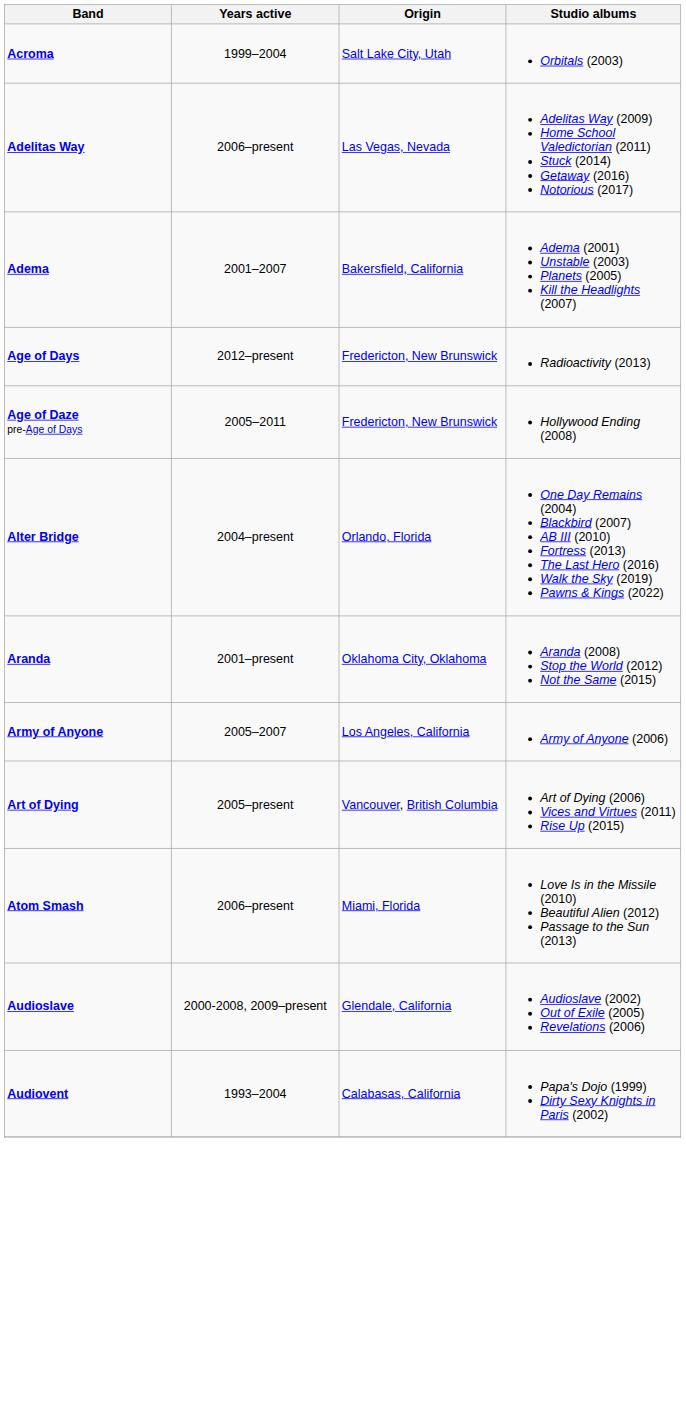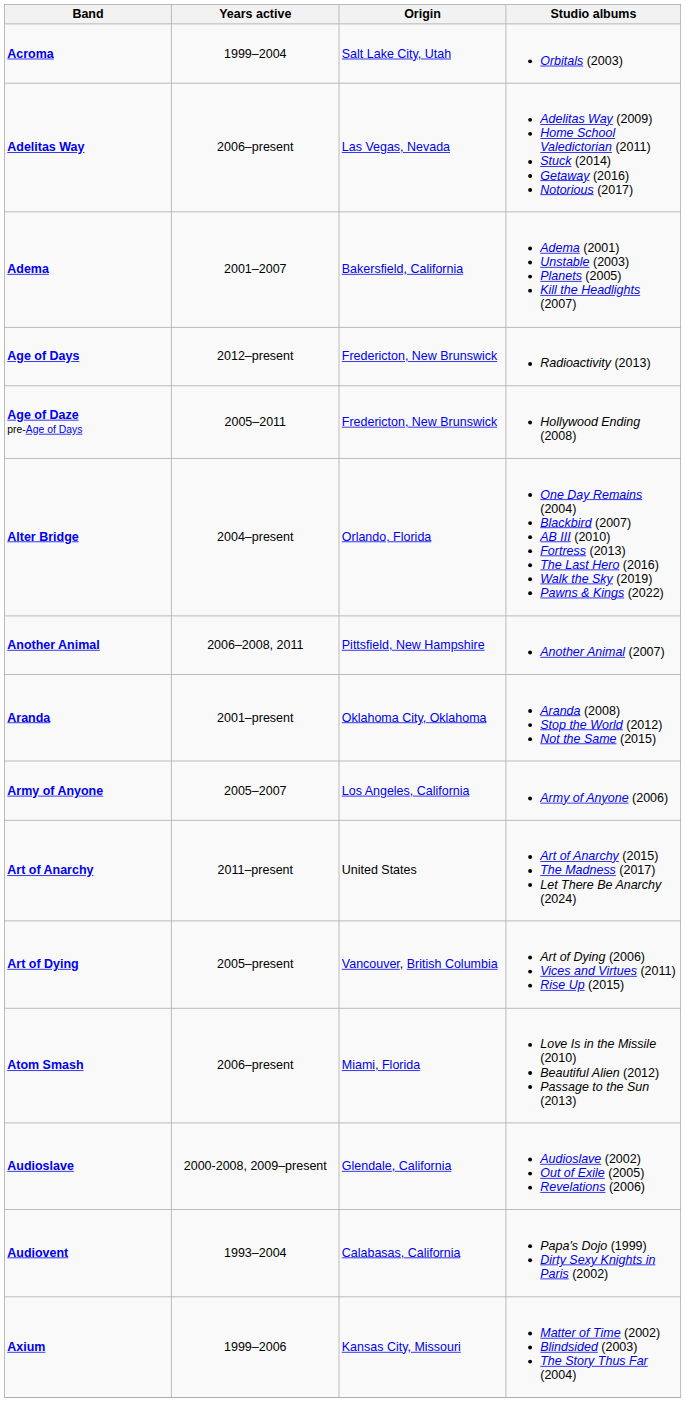 <table class="wikitable sortable">
 <tr>
 <th style="width:15%;">Band</th>
 <th style="width:15%;">Years active</th>
 <th style="width:15%;">Origin</th>
 <th style="width:15%;">Studio albums</th>
 </tr>
 <tr>
 <td><strong><a href='#'>Acroma</a></strong></td>
 <td style="text-align:center;">1999–2004</td>
 <td><a href='#'>Salt Lake City, Utah</a></td>
 <td><br><ul><li><em><a href='#'>Orbitals</a></em> (2003)</li></ul></td>
 </tr>
 <tr>
 <td><strong><a href='#'>Adelitas Way</a></strong></td>
 <td style="text-align:center;">2006–present</td>
 <td><a href='#'>Las Vegas, Nevada</a></td>
 <td><br><ul><li><em><a href='#'>Adelitas Way</a></em> (2009)</li><li><em><a href='#'>Home School Valedictorian</a></em> (2011)</li><li><em><a href='#'>Stuck</a></em> (2014)</li><li><em><a href='#'>Getaway</a></em> (2016)</li><li><a href='#'><em>Notorious</em></a> (2017)</li></ul></td>
 </tr>
 <tr>
 <td><strong><a href='#'>Adema</a></strong></td>
 <td style="text-align:center;">2001–2007</td>
 <td><a href='#'>Bakersfield, California</a></td>
 <td><br><ul><li><em><a href='#'>Adema</a></em> (2001)</li><li><em><a href='#'>Unstable</a></em> (2003)</li><li><em><a href='#'>Planets</a></em> (2005)</li><li><em><a href='#'>Kill the Headlights</a></em> (2007)</li></ul></td>
 </tr>
 <tr>
 <td><strong><a href='#'>Age of Days</a></strong></td>
 <td style="text-align:center;">2012–present</td>
 <td><a href='#'>Fredericton, New Brunswick</a></td>
 <td><br><ul><li><em>Radioactivity</em> (2013)</li></ul></td>
 </tr>
 <tr>
 <td><strong><a href='#'>Age of Daze</a></strong><br> <small>pre-<a href='#'>Age of Days</a></small></td>
 <td style="text-align:center;">2005–2011</td>
 <td><a href='#'>Fredericton, New Brunswick</a></td>
 <td><br><ul><li><em>Hollywood Ending</em> (2008)</li></ul></td>
 </tr>
 <tr>
 <td><strong><a href='#'>Alter Bridge</a></strong></td>
 <td style="text-align:center;">2004–present</td>
 <td><a href='#'>Orlando, Florida</a></td>
 <td><br><ul><li><em><a href='#'>One Day Remains</a></em> (2004)</li><li><em><a href='#'>Blackbird</a></em> (2007)</li><li><em><a href='#'>AB III</a></em> (2010)</li><li><em><a href='#'>Fortress</a></em> (2013)</li><li><em><a href='#'>The Last Hero</a></em> (2016)</li><li><em><a href='#'>Walk the Sky</a></em> (2019)</li><li><em><a href='#'>Pawns & Kings</a></em> (2022)</li></ul></td>
 </tr>
 <tr>
+<td><strong><a href='#'>Another Animal</a></strong></td>
+<td style="text-align:center;">2006–2008, 2011</td>
+<td><a href='#'>Pittsfield, New Hampshire</a></td>
+<td><br><ul><li><em><a href='#'>Another Animal</a></em> (2007)</li></ul></td>
+</tr>
+<tr>
 <td><strong><a href='#'>Aranda</a></strong></td>
 <td style="text-align:center;">2001–present</td>
 <td><a href='#'>Oklahoma City, Oklahoma</a></td>
 <td><br><ul><li><em><a href='#'>Aranda</a></em> (2008)</li><li><em><a href='#'>Stop the World</a></em> (2012)</li><li><em><a href='#'>Not the Same</a></em> (2015)</li></ul></td>
 </tr>
 <tr>
 <td><strong><a href='#'>Army of Anyone</a></strong></td>
 <td style="text-align:center;">2005–2007</td>
 <td><a href='#'>Los Angeles, California</a></td>
 <td><br><ul><li><em><a href='#'>Army of Anyone</a></em> (2006)</li></ul></td>
+</tr>
+<tr>
+<td><strong><a href='#'>Art of Anarchy</a></strong></td>
+<td style="text-align:center;">2011–present</td>
+<td>United States</td>
+<td><br><ul><li><em><a href='#'>Art of Anarchy</a></em> (2015)</li><li><em><a href='#'>The Madness</a></em> (2017)</li><li><em>Let There Be Anarchy</em> (2024)</li></ul></td>
 </tr>
 <tr>
 <td><strong><a href='#'>Art of Dying</a></strong></td>
 <td style="text-align:center;">2005–present</td>
 <td><a href='#'>Vancouver</a>, <a href='#'>British Columbia</a></td>
 <td><br><ul><li><em>Art of Dying</em> (2006)</li><li><em><a href='#'>Vices and Virtues</a></em> (2011)</li><li><a href='#'><em>Rise Up</em></a> (2015)</li></ul></td>
 </tr>
 <tr>
 <td><strong><a href='#'>Atom Smash</a></strong></td>
 <td style="text-align:center;">2006–present</td>
 <td><a href='#'>Miami, Florida</a></td>
 <td><br><ul><li><em>Love Is in the Missile</em> (2010)</li><li><em>Beautiful Alien</em> (2012)</li><li><em>Passage to the Sun</em> (2013)</li></ul></td>
 </tr>
 <tr>
 <td><strong><a href='#'>Audioslave</a></strong></td>
 <td style="text-align:center;">2000-2008, 2009–present</td>
 <td><a href='#'>Glendale, California</a></td>
 <td><br><ul><li><em><a href='#'>Audioslave</a></em> (2002)</li><li><em><a href='#'>Out of Exile</a></em> (2005)</li><li><em><a href='#'>Revelations</a></em> (2006)</li></ul></td>
 </tr>
 <tr>
 <td><strong><a href='#'>Audiovent</a></strong></td>
 <td style="text-align:center;">1993–2004</td>
 <td><a href='#'>Calabasas, California</a></td>
 <td><br><ul><li><em>Papa's Dojo</em> (1999)</li><li><em><a href='#'>Dirty Sexy Knights in Paris</a></em> (2002)</li></ul></td>
 </tr>
 <tr>
+<td><strong><a href='#'>Axium</a></strong></td>
+<td style="text-align:center;">1999–2006</td>
+<td><a href='#'>Kansas City, Missouri</a></td>
+<td><br><ul><li><em><a href='#'>Matter of Time</a></em> (2002)</li><li><em><a href='#'>Blindsided</a></em> (2003)</li><li><em><a href='#'>The Story Thus Far</a></em> (2004)</li></ul></td>
+</tr>
+<tr>
 </tr>
 </table>
